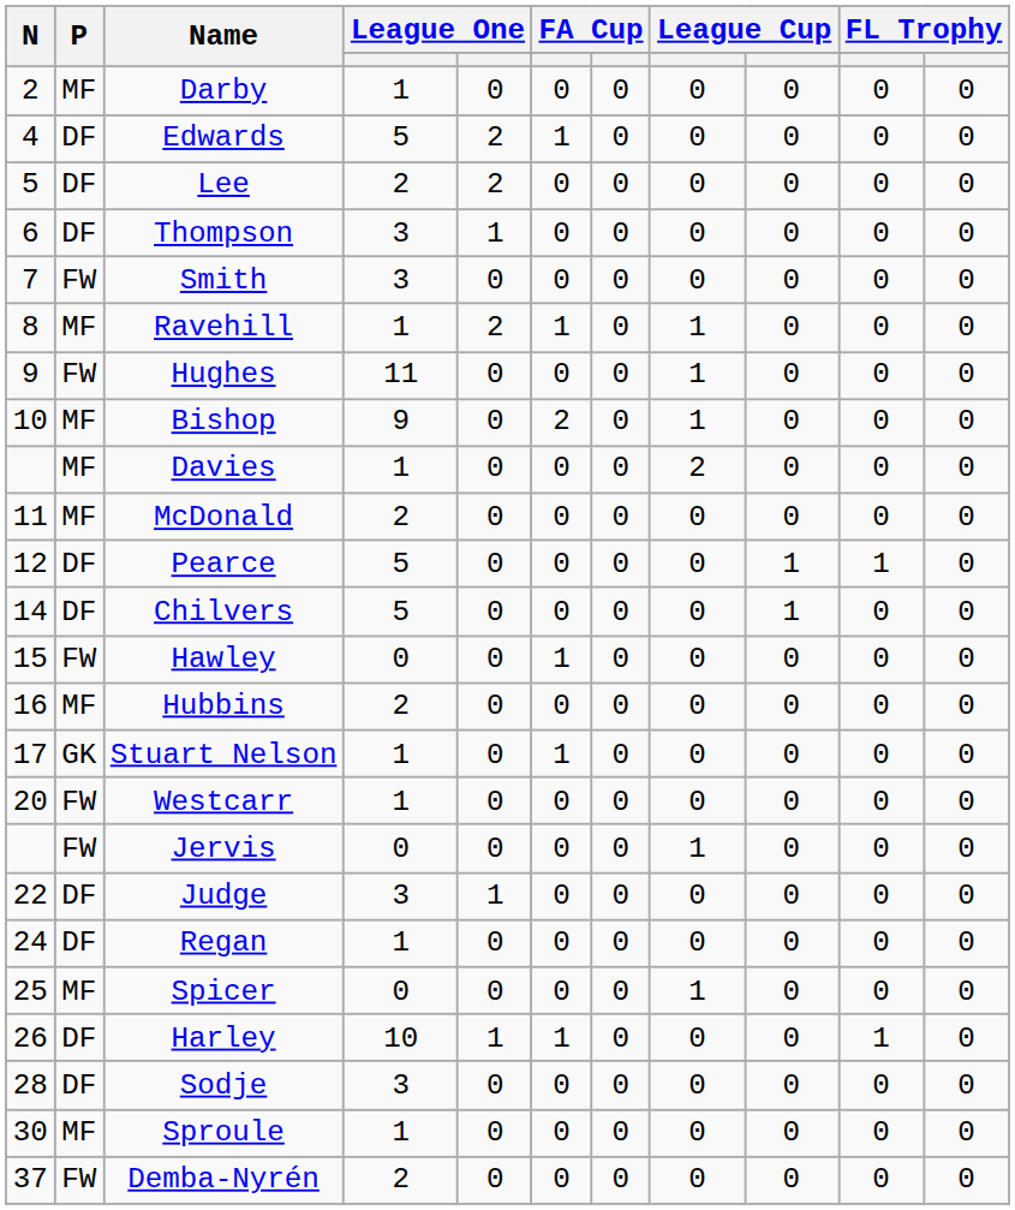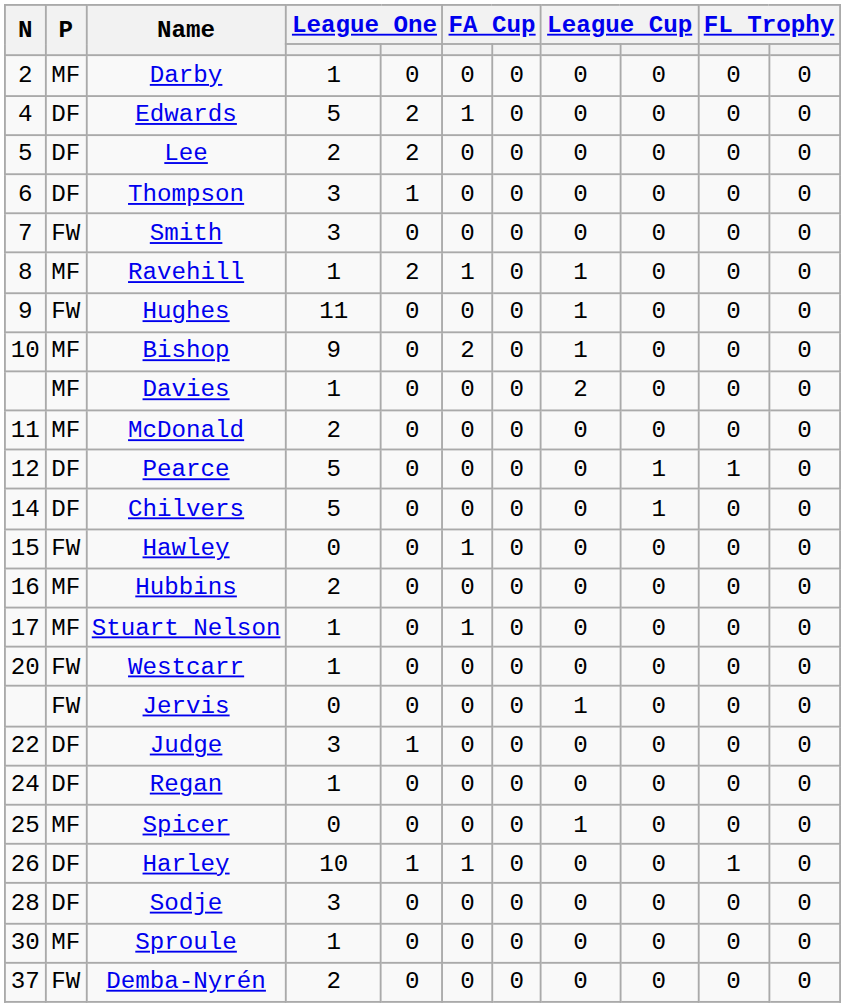 <table class="wikitable sortable" style="text-align: center;">
 <tr>
 <th rowspan="2">N</th>
 <th rowspan="2">P</th>
 <th rowspan="2">Name</th>
 <th class="unsortable" colspan="2"><a href='#'>League One</a></th>
 <th class="unsortable" colspan="2"><a href='#'>FA Cup</a></th>
 <th class="unsortable" colspan="2"><a href='#'>League Cup</a></th>
 <th class="unsortable" colspan="2"><a href='#'>FL Trophy</a></th>
 </tr>
 <tr>
 <th></th>
 <th></th>
 <th></th>
 <th></th>
 <th></th>
 <th></th>
 <th></th>
 <th></th>
 </tr>
 <tr>
 <td>2</td>
 <td>MF</td>
 <td><a href='#'>Darby</a></td>
 <td>1</td>
 <td>0</td>
 <td>0</td>
 <td>0</td>
 <td>0</td>
 <td>0</td>
 <td>0</td>
 <td>0</td>
 </tr>
 <tr>
 <td>4</td>
 <td>DF</td>
 <td><a href='#'>Edwards</a></td>
 <td>5</td>
 <td>2</td>
 <td>1</td>
 <td>0</td>
 <td>0</td>
 <td>0</td>
 <td>0</td>
 <td>0</td>
 </tr>
 <tr>
 <td>5</td>
 <td>DF</td>
 <td><a href='#'>Lee</a></td>
 <td>2</td>
 <td>2</td>
 <td>0</td>
 <td>0</td>
 <td>0</td>
 <td>0</td>
 <td>0</td>
 <td>0</td>
 </tr>
 <tr>
 <td>6</td>
 <td>DF</td>
 <td><a href='#'>Thompson</a></td>
 <td>3</td>
 <td>1</td>
 <td>0</td>
 <td>0</td>
 <td>0</td>
 <td>0</td>
 <td>0</td>
 <td>0</td>
 </tr>
 <tr>
 <td>7</td>
 <td>FW</td>
 <td><a href='#'>Smith</a></td>
 <td>3</td>
 <td>0</td>
 <td>0</td>
 <td>0</td>
 <td>0</td>
 <td>0</td>
 <td>0</td>
 <td>0</td>
 </tr>
 <tr>
 <td>8</td>
 <td>MF</td>
 <td><a href='#'>Ravehill</a></td>
 <td>1</td>
 <td>2</td>
 <td>1</td>
 <td>0</td>
 <td>1</td>
 <td>0</td>
 <td>0</td>
 <td>0</td>
 </tr>
 <tr>
 <td>9</td>
 <td>FW</td>
 <td><a href='#'>Hughes</a></td>
 <td>11</td>
 <td>0</td>
 <td>0</td>
 <td>0</td>
 <td>1</td>
 <td>0</td>
 <td>0</td>
 <td>0</td>
 </tr>
 <tr>
 <td>10</td>
 <td>MF</td>
 <td><a href='#'>Bishop</a></td>
 <td>9</td>
 <td>0</td>
 <td>2</td>
 <td>0</td>
 <td>1</td>
 <td>0</td>
 <td>0</td>
 <td>0</td>
 </tr>
 <tr>
 <td></td>
 <td>MF</td>
 <td><a href='#'>Davies</a></td>
 <td>1</td>
 <td>0</td>
 <td>0</td>
 <td>0</td>
 <td>2</td>
 <td>0</td>
 <td>0</td>
 <td>0</td>
 </tr>
 <tr>
 <td>11</td>
 <td>MF</td>
 <td><a href='#'>McDonald</a></td>
 <td>2</td>
 <td>0</td>
 <td>0</td>
 <td>0</td>
 <td>0</td>
 <td>0</td>
 <td>0</td>
 <td>0</td>
 </tr>
 <tr>
 <td>12</td>
 <td>DF</td>
 <td><a href='#'>Pearce</a></td>
 <td>5</td>
 <td>0</td>
 <td>0</td>
 <td>0</td>
 <td>0</td>
 <td>1</td>
 <td>1</td>
 <td>0</td>
 </tr>
 <tr>
 <td>14</td>
 <td>DF</td>
 <td><a href='#'>Chilvers</a></td>
 <td>5</td>
 <td>0</td>
 <td>0</td>
 <td>0</td>
 <td>0</td>
 <td>1</td>
 <td>0</td>
 <td>0</td>
 </tr>
 <tr>
 <td>15</td>
 <td>FW</td>
 <td><a href='#'>Hawley</a></td>
 <td>0</td>
 <td>0</td>
 <td>1</td>
 <td>0</td>
 <td>0</td>
 <td>0</td>
 <td>0</td>
 <td>0</td>
 </tr>
 <tr>
 <td>16</td>
 <td>MF</td>
 <td><a href='#'>Hubbins</a></td>
 <td>2</td>
 <td>0</td>
 <td>0</td>
 <td>0</td>
 <td>0</td>
 <td>0</td>
 <td>0</td>
 <td>0</td>
 </tr>
 <tr>
 <td>17</td>
-<td>GK</td>
+<td>MF</td>
 <td><a href='#'>Stuart Nelson</a></td>
 <td>1</td>
 <td>0</td>
 <td>1</td>
 <td>0</td>
 <td>0</td>
 <td>0</td>
 <td>0</td>
 <td>0</td>
 </tr>
 <tr>
 <td>20</td>
 <td>FW</td>
 <td><a href='#'>Westcarr</a></td>
 <td>1</td>
 <td>0</td>
 <td>0</td>
 <td>0</td>
 <td>0</td>
 <td>0</td>
 <td>0</td>
 <td>0</td>
 </tr>
 <tr>
 <td></td>
 <td>FW</td>
 <td><a href='#'>Jervis</a></td>
 <td>0</td>
 <td>0</td>
 <td>0</td>
 <td>0</td>
 <td>1</td>
 <td>0</td>
 <td>0</td>
 <td>0</td>
 </tr>
 <tr>
 <td>22</td>
 <td>DF</td>
 <td><a href='#'>Judge</a></td>
 <td>3</td>
 <td>1</td>
 <td>0</td>
 <td>0</td>
 <td>0</td>
 <td>0</td>
 <td>0</td>
 <td>0</td>
 </tr>
 <tr>
 <td>24</td>
 <td>DF</td>
 <td><a href='#'>Regan</a></td>
 <td>1</td>
 <td>0</td>
 <td>0</td>
 <td>0</td>
 <td>0</td>
 <td>0</td>
 <td>0</td>
 <td>0</td>
 </tr>
 <tr>
 <td>25</td>
 <td>MF</td>
 <td><a href='#'>Spicer</a></td>
 <td>0</td>
 <td>0</td>
 <td>0</td>
 <td>0</td>
 <td>1</td>
 <td>0</td>
 <td>0</td>
 <td>0</td>
 </tr>
 <tr>
 <td>26</td>
 <td>DF</td>
 <td><a href='#'>Harley</a></td>
 <td>10</td>
 <td>1</td>
 <td>1</td>
 <td>0</td>
 <td>0</td>
 <td>0</td>
 <td>1</td>
 <td>0</td>
 </tr>
 <tr>
 <td>28</td>
 <td>DF</td>
 <td><a href='#'>Sodje</a></td>
 <td>3</td>
 <td>0</td>
 <td>0</td>
 <td>0</td>
 <td>0</td>
 <td>0</td>
 <td>0</td>
 <td>0</td>
 </tr>
 <tr>
 <td>30</td>
 <td>MF</td>
 <td><a href='#'>Sproule</a></td>
 <td>1</td>
 <td>0</td>
 <td>0</td>
 <td>0</td>
 <td>0</td>
 <td>0</td>
 <td>0</td>
 <td>0</td>
 </tr>
 <tr>
 <td>37</td>
 <td>FW</td>
 <td><a href='#'>Demba-Nyrén</a></td>
 <td>2</td>
 <td>0</td>
 <td>0</td>
 <td>0</td>
 <td>0</td>
 <td>0</td>
 <td>0</td>
 <td>0</td>
 </tr>
 </table>
